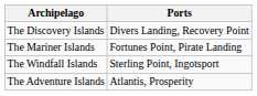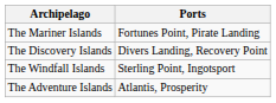 <table class="wikitable">
 <tr>
 <th>Archipelago</th>
 <th>Ports</th>
 </tr>
 <tr>
+<td>The Mariner Islands</td>
+<td>Fortunes Point, Pirate Landing</td>
+</tr>
+<tr>
 <td>The Discovery Islands</td>
 <td>Divers Landing, Recovery Point</td>
-</tr>
-<tr>
-<td>The Mariner Islands</td>
-<td>Fortunes Point, Pirate Landing</td>
 </tr>
 <tr>
 <td>The Windfall Islands</td>
 <td>Sterling Point, Ingotsport</td>
 </tr>
 <tr>
 <td>The Adventure Islands</td>
 <td>Atlantis, Prosperity</td>
 </tr>
 </table>
